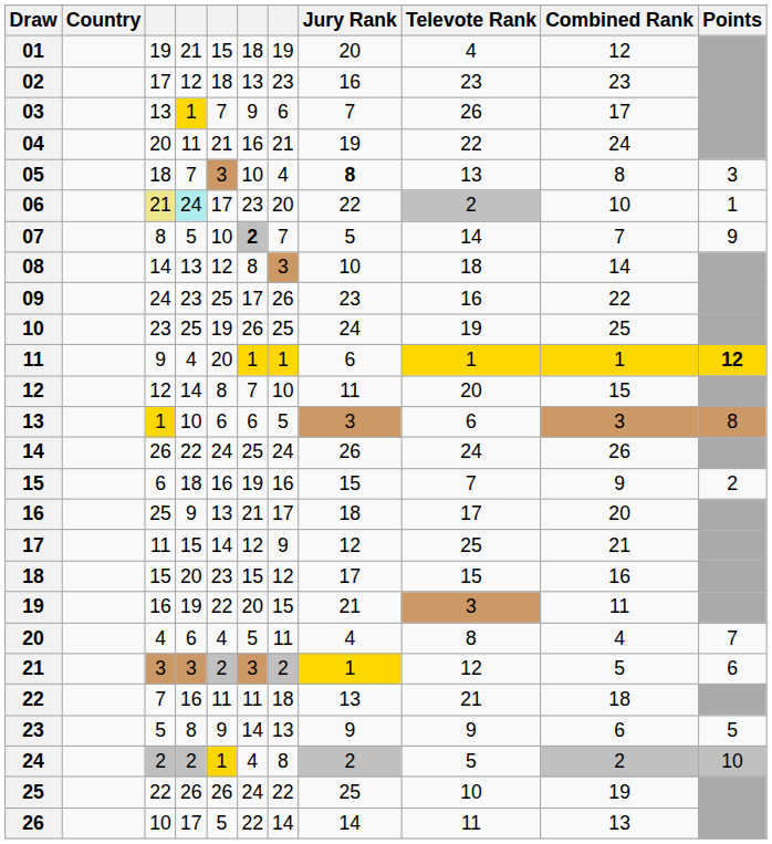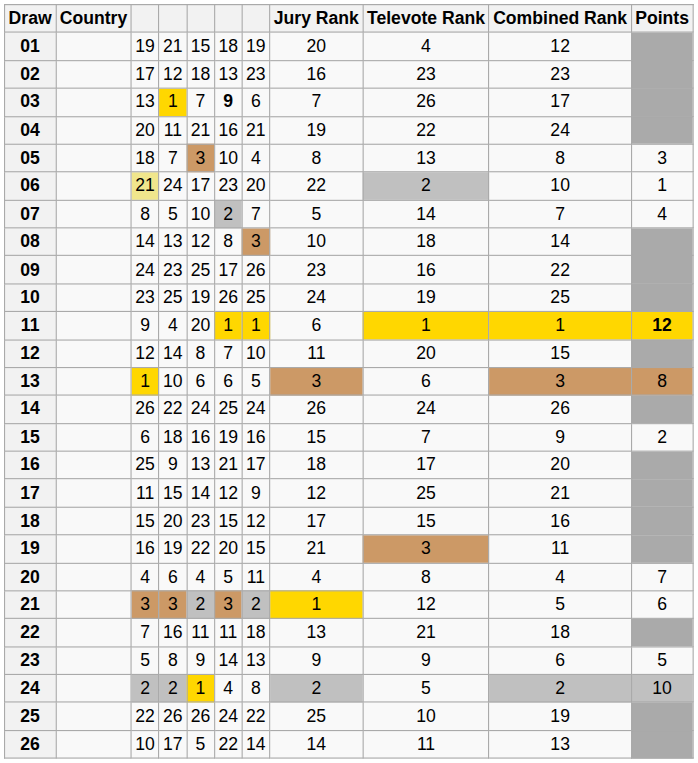 <table class="sortable wikitable collapsible plainrowheaders" style="text-align:center;">
 <tr>
 </tr>
 <tr>
 <th scope="col">Draw</th>
 <th scope="col">Country</th>
 <th scope="col"><small></small></th>
 <th scope="col"><small></small></th>
 <th scope="col"><small></small></th>
 <th scope="col"><small></small></th>
 <th scope="col"><small></small></th>
 <th scope="col">Jury Rank</th>
 <th scope="col">Televote Rank</th>
 <th scope="col">Combined Rank</th>
 <th scope="col">Points</th>
 </tr>
 <tr>
 <th scope="row" style="text-align:center;">01</th>
 <td style="text-align:left;"></td>
 <td>19</td>
 <td>21</td>
 <td>15</td>
 <td>18</td>
 <td>19</td>
 <td>20</td>
 <td>4</td>
 <td>12</td>
 <td style="background:#AAAAAA;"></td>
 </tr>
 <tr>
 <th scope="row" style="text-align:center;">02</th>
 <td style="text-align:left;"></td>
 <td>17</td>
 <td>12</td>
 <td>18</td>
 <td>13</td>
 <td>23</td>
 <td>16</td>
 <td>23</td>
 <td>23</td>
 <td style="background:#AAAAAA;"></td>
 </tr>
 <tr>
 <th scope="row" style="text-align:center;">03</th>
 <td style="text-align:left;"></td>
 <td>13</td>
 <td style="background:gold;">1</td>
 <td>7</td>
-<td>9</td>
+<td><strong>9</strong></td>
 <td>6</td>
 <td>7</td>
 <td>26</td>
 <td>17</td>
 <td style="background:#AAAAAA;"></td>
 </tr>
 <tr>
 <th scope="row" style="text-align:center;">04</th>
 <td style="text-align:left;"></td>
 <td>20</td>
 <td>11</td>
 <td>21</td>
 <td>16</td>
 <td>21</td>
 <td>19</td>
 <td>22</td>
 <td>24</td>
 <td style="background:#AAAAAA;"></td>
 </tr>
 <tr>
 <th scope="row" style="text-align:center;">05</th>
 <td style="text-align:left;"></td>
 <td>18</td>
 <td>7</td>
 <td style="background:#CC9966;">3</td>
 <td>10</td>
 <td>4</td>
-<td><strong>8</strong></td>
+<td>8</td>
 <td>13</td>
 <td>8</td>
 <td>3</td>
 </tr>
 <tr>
 <th scope="row" style="text-align:center;">06</th>
 <td style="text-align:left;"></td>
 <td style="background: khaki;">21</td>
-<td style="background: paleturquoise;">24</td>
+<td>24</td>
 <td>17</td>
 <td>23</td>
 <td>20</td>
 <td>22</td>
 <td style="background:silver;">2</td>
 <td>10</td>
 <td>1</td>
 </tr>
 <tr>
 <th scope="row" style="text-align:center;">07</th>
 <td style="text-align:left;"></td>
 <td>8</td>
 <td>5</td>
 <td>10</td>
-<td style="background:silver;"><strong>2</strong></td>
+<td style="background:silver;">2</td>
 <td>7</td>
 <td>5</td>
 <td>14</td>
 <td>7</td>
-<td>9</td>
+<td>4</td>
 </tr>
 <tr>
 <th scope="row" style="text-align:center;">08</th>
 <td style="text-align:left;"></td>
 <td>14</td>
 <td>13</td>
 <td>12</td>
 <td>8</td>
 <td style="background:#CC9966;">3</td>
 <td>10</td>
 <td>18</td>
 <td>14</td>
 <td style="background:#AAAAAA;"></td>
 </tr>
 <tr>
 <th scope="row" style="text-align:center;">09</th>
 <td style="text-align:left;"></td>
 <td>24</td>
 <td>23</td>
 <td>25</td>
 <td>17</td>
 <td>26</td>
 <td>23</td>
 <td>16</td>
 <td>22</td>
 <td style="background:#AAAAAA;"></td>
 </tr>
 <tr>
 <th scope="row" style="text-align:center;">10</th>
 <td style="text-align:left;"></td>
 <td>23</td>
 <td>25</td>
 <td>19</td>
 <td>26</td>
 <td>25</td>
 <td>24</td>
 <td>19</td>
 <td>25</td>
 <td style="background:#AAAAAA;"></td>
 </tr>
 <tr>
 <th scope="row" style="text-align:center;">11</th>
 <td style="text-align:left;"></td>
 <td>9</td>
 <td>4</td>
 <td>20</td>
 <td style="background:gold;">1</td>
 <td style="background:gold;">1</td>
 <td>6</td>
 <td style="background:gold;">1</td>
 <td style="background:gold;">1</td>
 <td style="background:gold;"><strong>12</strong></td>
 </tr>
 <tr>
 <th scope="row" style="text-align:center;">12</th>
 <td style="text-align:left;"></td>
 <td>12</td>
 <td>14</td>
 <td>8</td>
 <td>7</td>
 <td>10</td>
 <td>11</td>
 <td>20</td>
 <td>15</td>
 <td style="background:#AAAAAA;"></td>
 </tr>
 <tr>
 <th scope="row" style="text-align:center;">13</th>
 <td style="text-align:left;"></td>
 <td style="background:gold;">1</td>
 <td>10</td>
 <td>6</td>
 <td>6</td>
 <td>5</td>
 <td style="background:#CC9966;">3</td>
 <td>6</td>
 <td style="background:#CC9966;">3</td>
 <td style="background:#CC9966;">8</td>
 </tr>
 <tr>
 <th scope="row" style="text-align:center;">14</th>
 <td style="text-align:left;"></td>
 <td>26</td>
 <td>22</td>
 <td>24</td>
 <td>25</td>
 <td>24</td>
 <td>26</td>
 <td>24</td>
 <td>26</td>
 <td style="background:#AAAAAA;"></td>
 </tr>
 <tr>
 <th scope="row" style="text-align:center;">15</th>
 <td style="text-align:left;"></td>
 <td>6</td>
 <td>18</td>
 <td>16</td>
 <td>19</td>
 <td>16</td>
 <td>15</td>
 <td>7</td>
 <td>9</td>
 <td>2</td>
 </tr>
 <tr>
 <th scope="row" style="text-align:center;">16</th>
 <td style="text-align:left;"></td>
 <td>25</td>
 <td>9</td>
 <td>13</td>
 <td>21</td>
 <td>17</td>
 <td>18</td>
 <td>17</td>
 <td>20</td>
 <td style="background:#AAAAAA;"></td>
 </tr>
 <tr>
 <th scope="row" style="text-align:center;">17</th>
 <td style="text-align:left;"></td>
 <td>11</td>
 <td>15</td>
 <td>14</td>
 <td>12</td>
 <td>9</td>
 <td>12</td>
 <td>25</td>
 <td>21</td>
 <td style="background:#AAAAAA;"></td>
 </tr>
 <tr>
 <th scope="row" style="text-align:center;">18</th>
 <td style="text-align:left;"></td>
 <td>15</td>
 <td>20</td>
 <td>23</td>
 <td>15</td>
 <td>12</td>
 <td>17</td>
 <td>15</td>
 <td>16</td>
 <td style="background:#AAAAAA;"></td>
 </tr>
 <tr>
 <th scope="row" style="text-align:center;">19</th>
 <td style="text-align:left;"></td>
 <td>16</td>
 <td>19</td>
 <td>22</td>
 <td>20</td>
 <td>15</td>
 <td>21</td>
 <td style="background:#CC9966;">3</td>
 <td>11</td>
 <td style="background:#AAAAAA;"></td>
 </tr>
 <tr>
 <th scope="row" style="text-align:center;">20</th>
 <td style="text-align:left;"></td>
 <td>4</td>
 <td>6</td>
 <td>4</td>
 <td>5</td>
 <td>11</td>
 <td>4</td>
 <td>8</td>
 <td>4</td>
 <td>7</td>
 </tr>
 <tr>
 <th scope="row" style="text-align:center;">21</th>
 <td style="text-align:left;"></td>
 <td style="background:#CC9966;">3</td>
 <td style="background:#CC9966;">3</td>
 <td style="background:silver;">2</td>
 <td style="background:#CC9966;">3</td>
 <td style="background:silver;">2</td>
 <td style="background:gold;">1</td>
 <td>12</td>
 <td>5</td>
 <td>6</td>
 </tr>
 <tr>
 <th scope="row" style="text-align:center;">22</th>
 <td style="text-align:left;"></td>
 <td>7</td>
 <td>16</td>
 <td>11</td>
 <td>11</td>
 <td>18</td>
 <td>13</td>
 <td>21</td>
 <td>18</td>
 <td style="background:#AAAAAA;"></td>
 </tr>
 <tr>
 <th scope="row" style="text-align:center;">23</th>
 <td style="text-align:left;"></td>
 <td>5</td>
 <td>8</td>
 <td>9</td>
 <td>14</td>
 <td>13</td>
 <td>9</td>
 <td>9</td>
 <td>6</td>
 <td>5</td>
 </tr>
 <tr>
 <th scope="row" style="text-align:center;">24</th>
 <td style="text-align:left;"></td>
 <td style="background:silver;">2</td>
 <td style="background:silver;">2</td>
 <td style="background:gold;">1</td>
 <td>4</td>
 <td>8</td>
 <td style="background:silver;">2</td>
 <td>5</td>
 <td style="background:silver;">2</td>
 <td style="background:silver;">10</td>
 </tr>
 <tr>
 <th scope="row" style="text-align:center;">25</th>
 <td style="text-align:left;"></td>
 <td>22</td>
 <td>26</td>
 <td>26</td>
 <td>24</td>
 <td>22</td>
 <td>25</td>
 <td>10</td>
 <td>19</td>
 <td style="background:#AAAAAA;"></td>
 </tr>
 <tr>
 <th scope="row" style="text-align:center;">26</th>
 <td style="text-align:left;"></td>
 <td>10</td>
 <td>17</td>
 <td>5</td>
 <td>22</td>
 <td>14</td>
 <td>14</td>
 <td>11</td>
 <td>13</td>
 <td style="background:#AAAAAA;"></td>
 </tr>
 </table>
